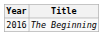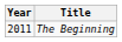 <table class="wikitable" border="1">
 <tr>
 <th>Year</th>
 <th>Title</th>
 </tr>
 <tr>
-<td>2016</td>
+<td>2011</td>
 <td><em>The Beginning</em></td>
 </tr>
 </table>
